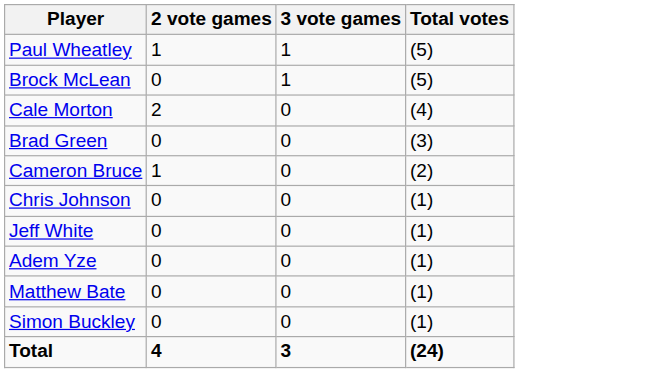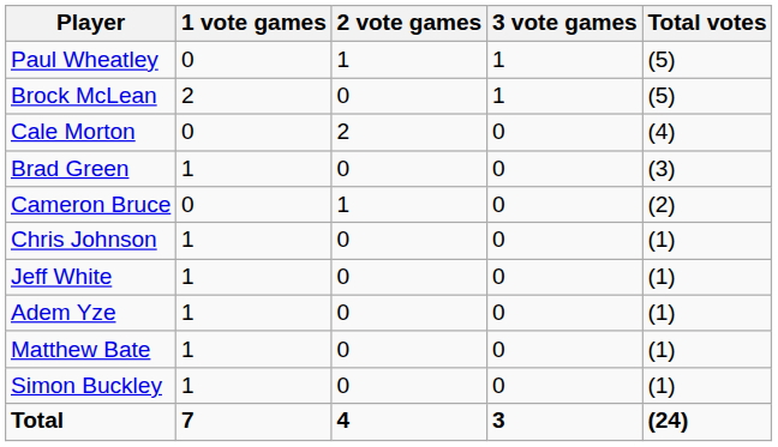 <table class="wikitable">
 <tr>
 <th>Player</th>
+<th>1 vote games</th>
 <th>2 vote games</th>
 <th>3 vote games</th>
 <th>Total votes</th>
 </tr>
 <tr>
 <td><a href='#'>Paul Wheatley</a></td>
+<td>0</td>
 <td>1</td>
 <td>1</td>
 <td>(5)</td>
 </tr>
 <tr>
 <td><a href='#'>Brock McLean</a></td>
+<td>2</td>
 <td>0</td>
 <td>1</td>
 <td>(5)</td>
 </tr>
 <tr>
 <td><a href='#'>Cale Morton</a></td>
+<td>0</td>
 <td>2</td>
 <td>0</td>
 <td>(4)</td>
 </tr>
 <tr>
 <td><a href='#'>Brad Green</a></td>
+<td>1</td>
 <td>0</td>
 <td>0</td>
 <td>(3)</td>
 </tr>
 <tr>
 <td><a href='#'>Cameron Bruce</a></td>
+<td>0</td>
 <td>1</td>
 <td>0</td>
 <td>(2)</td>
 </tr>
 <tr>
 <td><a href='#'>Chris Johnson</a></td>
+<td>1</td>
 <td>0</td>
 <td>0</td>
 <td>(1)</td>
 </tr>
 <tr>
 <td><a href='#'>Jeff White</a></td>
+<td>1</td>
 <td>0</td>
 <td>0</td>
 <td>(1)</td>
 </tr>
 <tr>
 <td><a href='#'>Adem Yze</a></td>
+<td>1</td>
 <td>0</td>
 <td>0</td>
 <td>(1)</td>
 </tr>
 <tr>
 <td><a href='#'>Matthew Bate</a></td>
+<td>1</td>
 <td>0</td>
 <td>0</td>
 <td>(1)</td>
 </tr>
 <tr>
 <td><a href='#'>Simon Buckley</a></td>
+<td>1</td>
 <td>0</td>
 <td>0</td>
 <td>(1)</td>
 </tr>
 <tr>
 <td><strong>Total</strong></td>
+<td><strong>7</strong></td>
 <td><strong>4</strong></td>
 <td><strong>3</strong></td>
 <td><strong>(24)</strong></td>
 </tr>
 </table>
